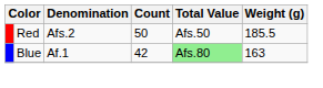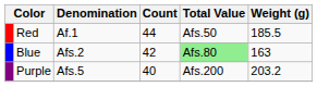 <table class="wikitable">
 <tr>
 <th colspan=2>Color</th>
 <th>Denomination</th>
 <th>Count</th>
 <th>Total Value</th>
 <th>Weight (g)</th>
 </tr>
 <tr>
 <td style="background:Red"> </td>
 <td>Red</td>
-<td>Afs.2</td>
-<td>50</td>
+<td>Af.1</td>
+<td>44</td>
 <td>Afs.50</td>
 <td>185.5</td>
 </tr>
 <tr>
 <td style="background:Blue"> </td>
 <td>Blue</td>
-<td>Af.1</td>
+<td>Afs.2</td>
 <td>42</td>
 <td style="background: lightgreen;">Afs.80</td>
 <td>163</td>
 </tr>
 <tr>
+<td style="background:Purple"></td>
+<td>Purple</td>
+<td>Afs.5</td>
+<td>40</td>
+<td>Afs.200</td>
+<td>203.2</td>
+</tr>
+<tr>
 </tr>
 </table>
